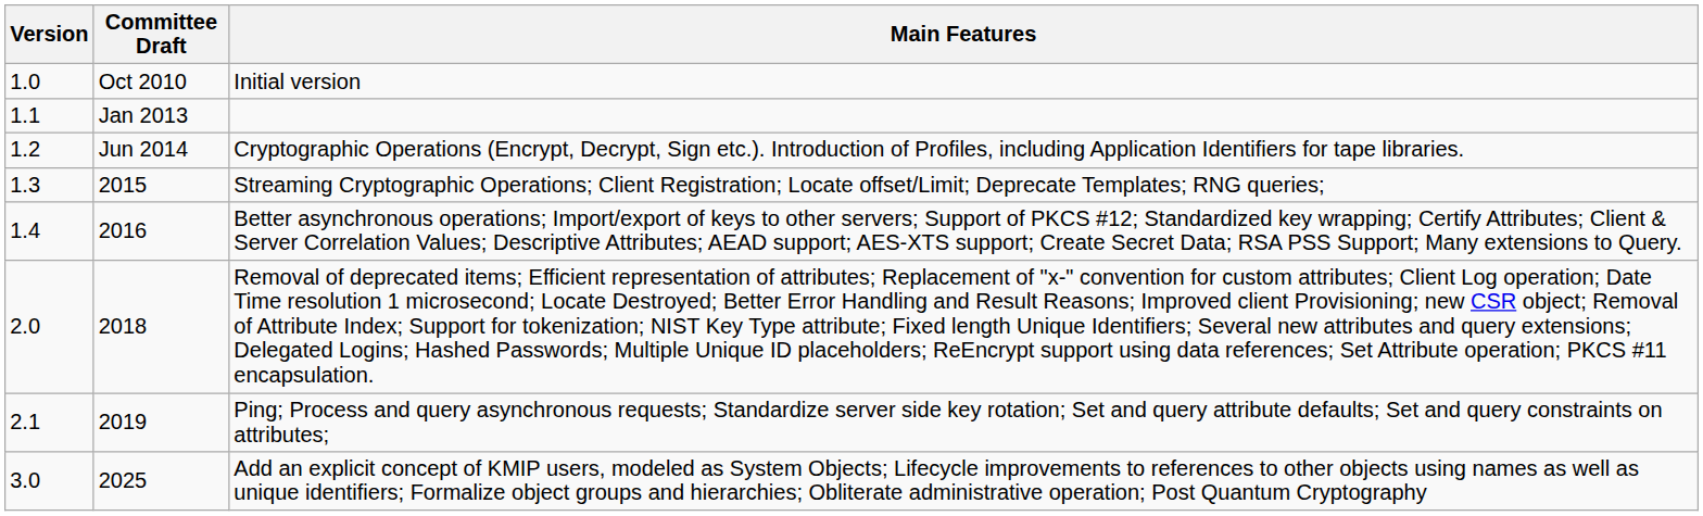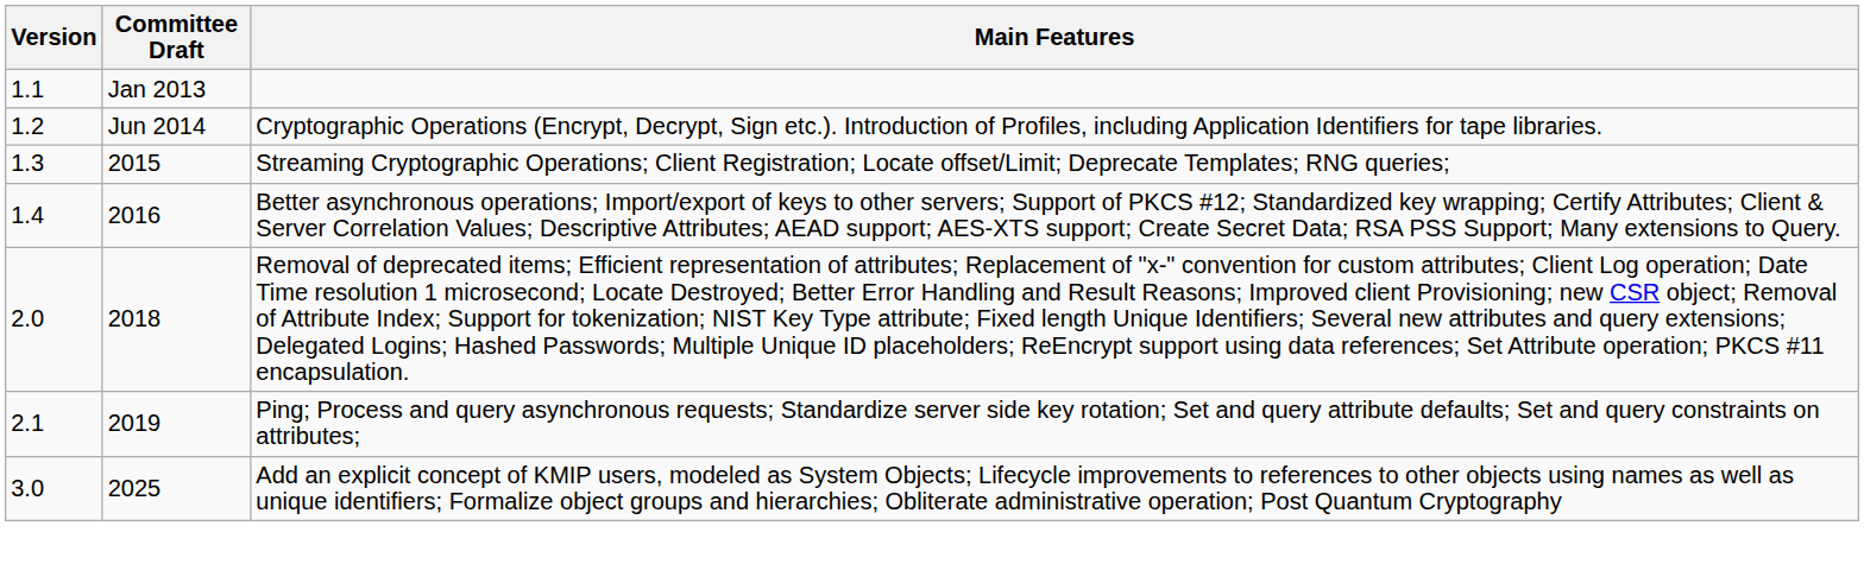 <table border="1" class="wikitable">
 <tr>
 <th>Version</th>
 <th>Committee Draft</th>
 <th>Main Features</th>
-</tr>
-<tr>
-<td>1.0</td>
-<td>Oct 2010</td>
-<td>Initial version</td>
 </tr>
 <tr>
 <td>1.1</td>
 <td>Jan 2013</td>
 <td></td>
 </tr>
 <tr>
 <td>1.2</td>
 <td>Jun 2014</td>
 <td>Cryptographic Operations (Encrypt, Decrypt, Sign etc.). Introduction of Profiles, including Application Identifiers for tape libraries.</td>
 </tr>
 <tr>
 <td>1.3</td>
 <td>2015</td>
 <td>Streaming Cryptographic Operations; Client Registration; Locate offset/Limit; Deprecate Templates; RNG queries;</td>
 </tr>
 <tr>
 <td>1.4</td>
 <td>2016</td>
 <td>Better asynchronous operations; Import/export of keys to other servers; Support of PKCS #12; Standardized key wrapping; Certify Attributes; Client & Server Correlation Values; Descriptive Attributes; AEAD support; AES-XTS support; Create Secret Data; RSA PSS Support; Many extensions to Query.</td>
 </tr>
 <tr>
 <td>2.0</td>
 <td>2018</td>
 <td>Removal of deprecated items; Efficient representation of attributes; Replacement of "x-" convention for custom attributes; Client Log operation; Date Time resolution 1 microsecond; Locate Destroyed; Better Error Handling and Result Reasons; Improved client Provisioning; new <a href='#'>CSR</a> object; Removal of Attribute Index; Support for tokenization; NIST Key Type attribute; Fixed length Unique Identifiers; Several new attributes and query extensions; Delegated Logins; Hashed Passwords; Multiple Unique ID placeholders; ReEncrypt support using data references; Set Attribute operation; PKCS #11 encapsulation.</td>
 </tr>
 <tr>
 <td>2.1</td>
 <td>2019</td>
 <td>Ping; Process and query asynchronous requests; Standardize server side key rotation; Set and query attribute defaults; Set and query constraints on attributes;</td>
 </tr>
 <tr>
 <td>3.0</td>
 <td>2025</td>
 <td>Add an explicit concept of KMIP users, modeled as System Objects; Lifecycle improvements to references to other objects using names as well as unique identifiers; Formalize object groups and hierarchies; Obliterate administrative operation; Post Quantum Cryptography</td>
 </tr>
 </table>
